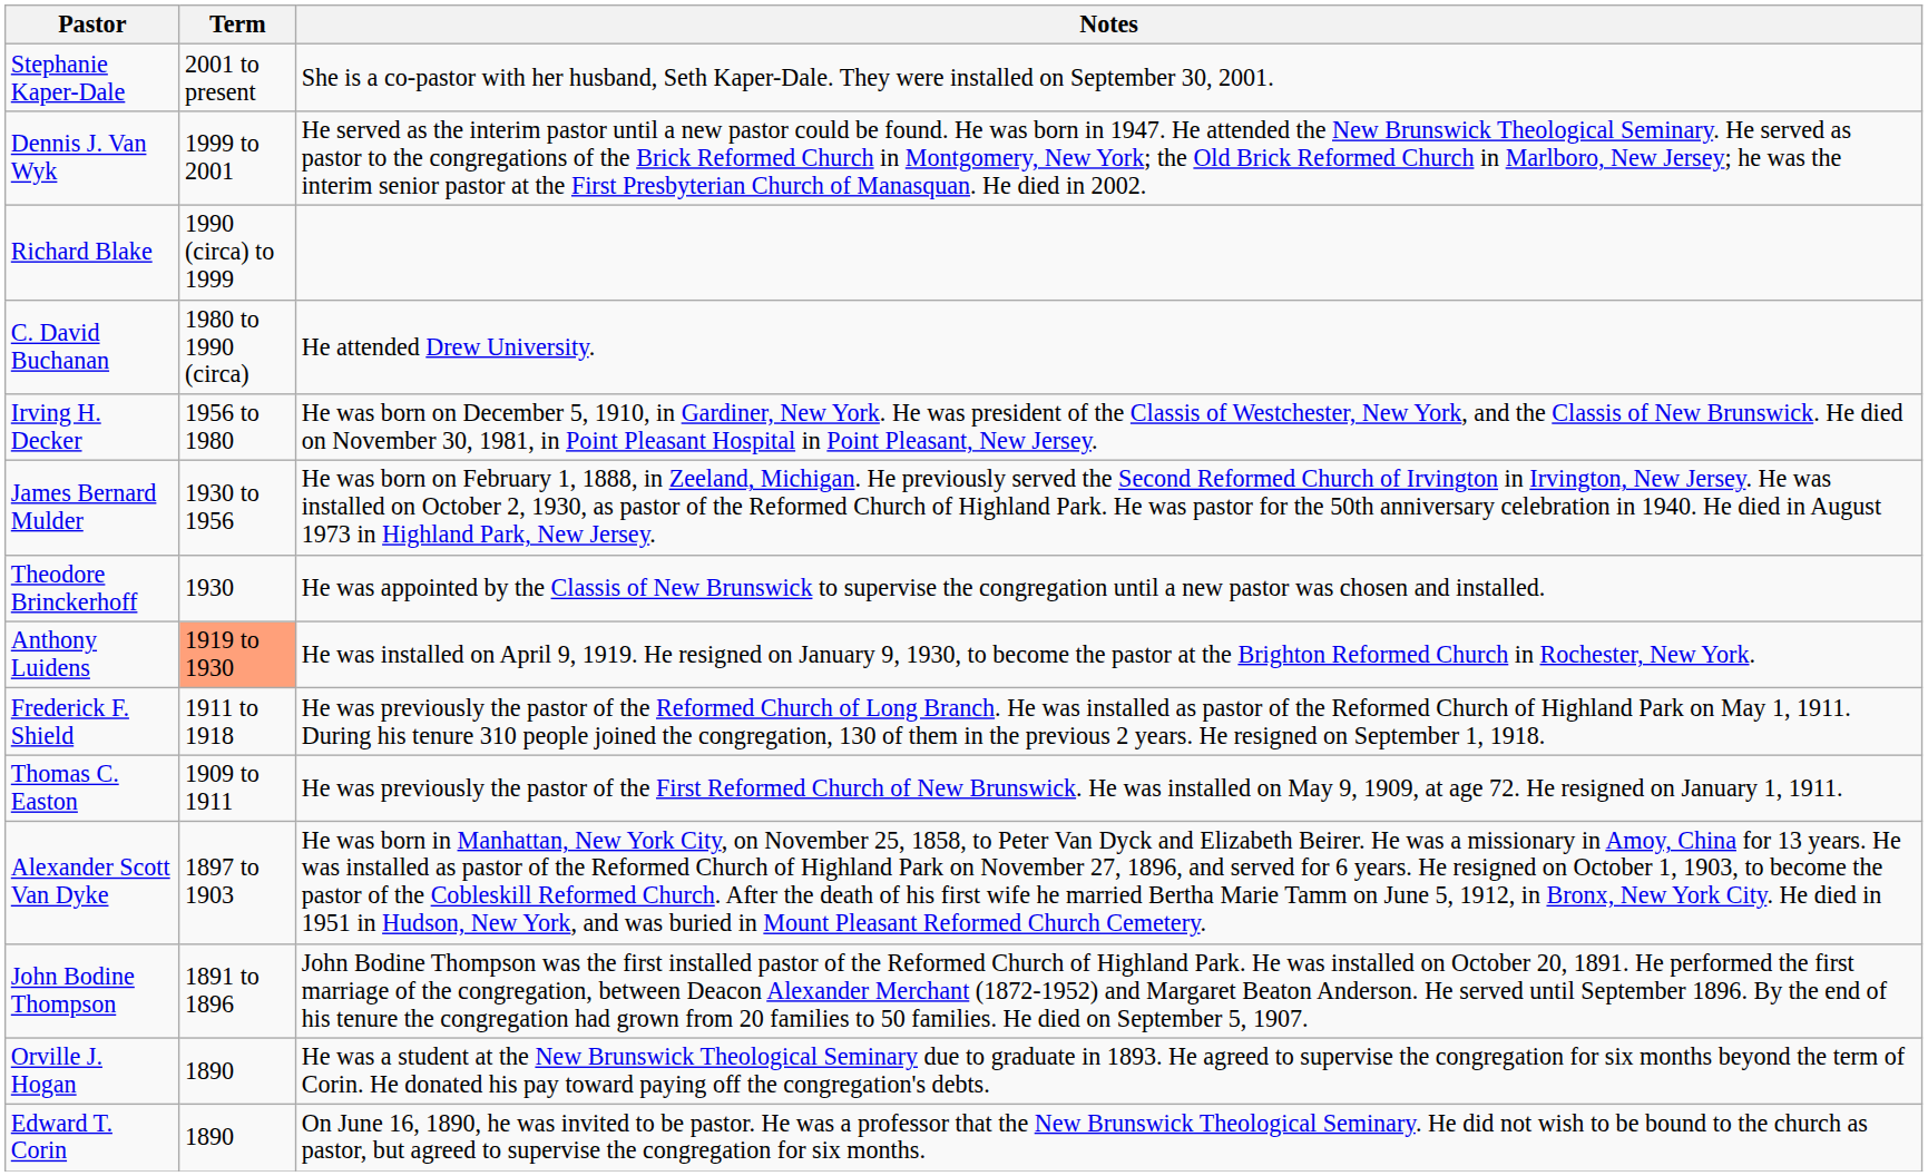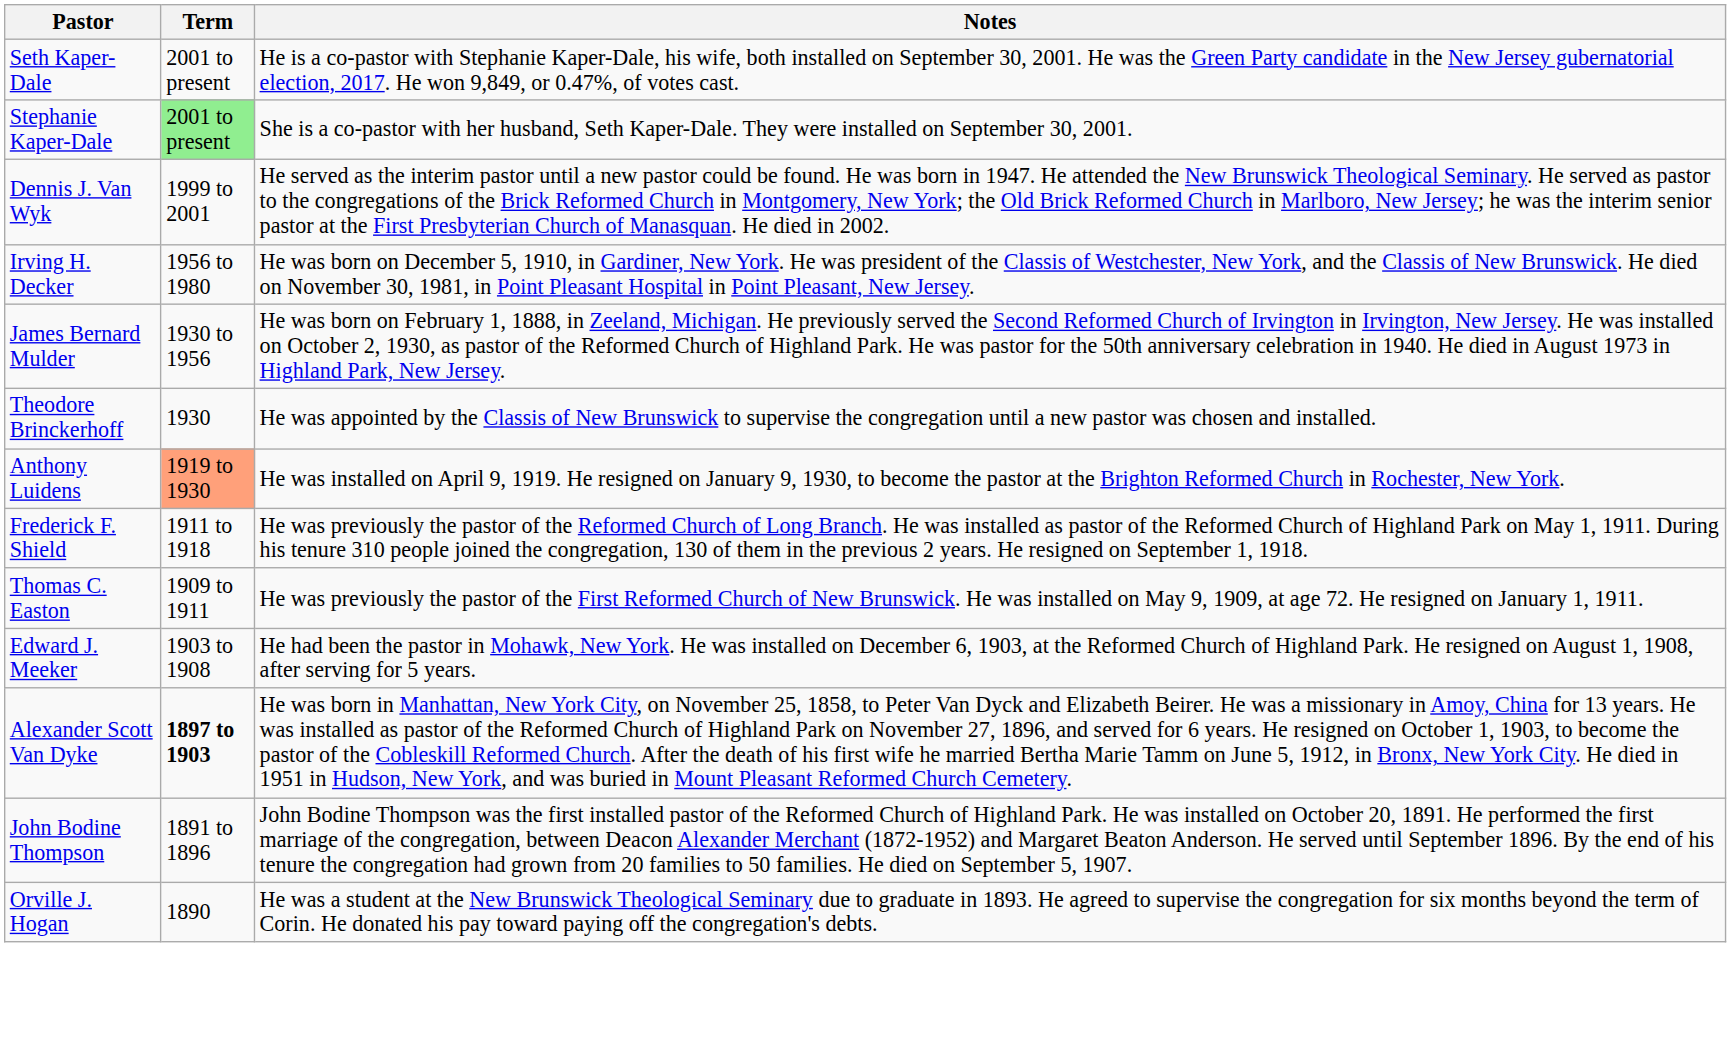 <table class="wikitable sortable">
 <tr>
 <th>Pastor</th>
 <th>Term</th>
 <th>Notes</th>
 </tr>
 <tr>
+<td><a href='#'>Seth Kaper-Dale</a></td>
+<td>2001 to present</td>
+<td>He is a co-pastor with Stephanie Kaper-Dale, his wife, both installed on September 30, 2001. He was the <a href='#'>Green Party candidate</a> in the <a href='#'>New Jersey gubernatorial election, 2017</a>. He won 9,849, or 0.47%, of votes cast.</td>
+</tr>
+<tr>
 <td><a href='#'>Stephanie Kaper-Dale</a></td>
-<td>2001 to present</td>
+<td style="background: lightgreen;">2001 to present</td>
 <td>She is a co-pastor with her husband, Seth Kaper-Dale. They were installed on September 30, 2001.</td>
 </tr>
 <tr>
 <td><a href='#'>Dennis J. Van Wyk</a></td>
 <td>1999 to 2001</td>
 <td>He served as the interim pastor until a new pastor could be found. He was born in 1947. He attended the <a href='#'>New Brunswick Theological Seminary</a>. He served as pastor to the congregations of the <a href='#'>Brick Reformed Church</a> in <a href='#'>Montgomery, New York</a>; the <a href='#'>Old Brick Reformed Church</a> in <a href='#'>Marlboro, New Jersey</a>; he was the interim senior pastor at the <a href='#'>First Presbyterian Church of Manasquan</a>. He died in 2002.</td>
-</tr>
-<tr>
-<td><a href='#'>Richard Blake</a></td>
-<td>1990 (circa) to 1999</td>
-<td></td>
-</tr>
-<tr>
-<td><a href='#'>C. David Buchanan</a></td>
-<td>1980 to 1990 (circa)</td>
-<td>He attended <a href='#'>Drew University</a>.</td>
 </tr>
 <tr>
 <td><a href='#'>Irving H. Decker</a></td>
 <td>1956 to 1980</td>
 <td>He was born on December 5, 1910, in <a href='#'>Gardiner, New York</a>. He was president of the <a href='#'>Classis of Westchester, New York</a>, and the <a href='#'>Classis of New Brunswick</a>. He died on November 30, 1981, in <a href='#'>Point Pleasant Hospital</a> in <a href='#'>Point Pleasant, New Jersey</a>.</td>
 </tr>
 <tr>
 <td><a href='#'>James Bernard Mulder</a></td>
 <td>1930 to 1956</td>
 <td>He was born on February 1, 1888, in <a href='#'>Zeeland, Michigan</a>. He previously served the <a href='#'>Second Reformed Church of Irvington</a> in <a href='#'>Irvington, New Jersey</a>. He was installed on October 2, 1930, as pastor of the Reformed Church of Highland Park. He was pastor for the 50th anniversary celebration in 1940. He died in August 1973 in <a href='#'>Highland Park, New Jersey</a>.</td>
 </tr>
 <tr>
 <td><a href='#'>Theodore Brinckerhoff</a></td>
 <td>1930</td>
 <td>He was appointed by the <a href='#'>Classis of New Brunswick</a> to supervise the congregation until a new pastor was chosen and installed.</td>
 </tr>
 <tr>
 <td><a href='#'>Anthony Luidens</a></td>
 <td style="background: lightsalmon;">1919 to 1930</td>
 <td>He was installed on April 9, 1919. He resigned on January 9, 1930, to become the pastor at the <a href='#'>Brighton Reformed Church</a> in <a href='#'>Rochester, New York</a>.</td>
 </tr>
 <tr>
 <td><a href='#'>Frederick F. Shield</a></td>
 <td>1911 to 1918</td>
 <td>He was previously the pastor of the <a href='#'>Reformed Church of Long Branch</a>. He was installed as pastor of the Reformed Church of Highland Park on May 1, 1911. During his tenure 310 people joined the congregation, 130 of them in the previous 2 years. He resigned on September 1, 1918.</td>
 </tr>
 <tr>
 <td><a href='#'>Thomas C. Easton</a></td>
 <td>1909 to 1911</td>
 <td>He was previously the pastor of the <a href='#'>First Reformed Church of New Brunswick</a>. He was installed on May 9, 1909, at age 72. He resigned on January 1, 1911.</td>
 </tr>
 <tr>
+<td><a href='#'>Edward J. Meeker</a></td>
+<td>1903 to 1908</td>
+<td>He had been the pastor in <a href='#'>Mohawk, New York</a>. He was installed on December 6, 1903, at the Reformed Church of Highland Park. He resigned on August 1, 1908, after serving for 5 years.</td>
+</tr>
+<tr>
 <td><a href='#'>Alexander Scott Van Dyke</a></td>
-<td>1897 to 1903</td>
+<td><strong>1897 to 1903</strong></td>
 <td>He was born in <a href='#'>Manhattan, New York City</a>, on November 25, 1858, to Peter Van Dyck and Elizabeth Beirer. He was a missionary in <a href='#'>Amoy, China</a> for 13 years. He was installed as pastor of the Reformed Church of Highland Park on November 27, 1896, and served for 6 years. He resigned on October 1, 1903, to become the pastor of the <a href='#'>Cobleskill Reformed Church</a>. After the death of his first wife he married Bertha Marie Tamm on June 5, 1912, in <a href='#'>Bronx, New York City</a>. He died in 1951 in <a href='#'>Hudson, New York</a>, and was buried in <a href='#'>Mount Pleasant Reformed Church Cemetery</a>.</td>
 </tr>
 <tr>
 <td><a href='#'>John Bodine Thompson</a></td>
 <td>1891 to 1896</td>
 <td>John Bodine Thompson was the first installed pastor of the Reformed Church of Highland Park. He was installed on October 20, 1891. He performed the first marriage of the congregation, between Deacon <a href='#'>Alexander Merchant</a> (1872-1952) and Margaret Beaton Anderson. He served until September 1896. By the end of his tenure the congregation had grown from 20 families to 50 families. He died on September 5, 1907.</td>
 </tr>
 <tr>
 <td><a href='#'>Orville J. Hogan</a></td>
 <td>1890</td>
 <td>He was a student at the <a href='#'>New Brunswick Theological Seminary</a> due to graduate in 1893. He agreed to supervise the congregation for six months beyond the term of Corin. He donated his pay toward paying off the congregation's debts.</td>
 </tr>
-<tr>
-<td><a href='#'>Edward T. Corin</a></td>
-<td>1890</td>
-<td>On June 16, 1890, he was invited to be pastor. He was a professor that the <a href='#'>New Brunswick Theological Seminary</a>. He did not wish to be bound to the church as pastor, but agreed to supervise the congregation for six months.</td>
-</tr>
 </table>
